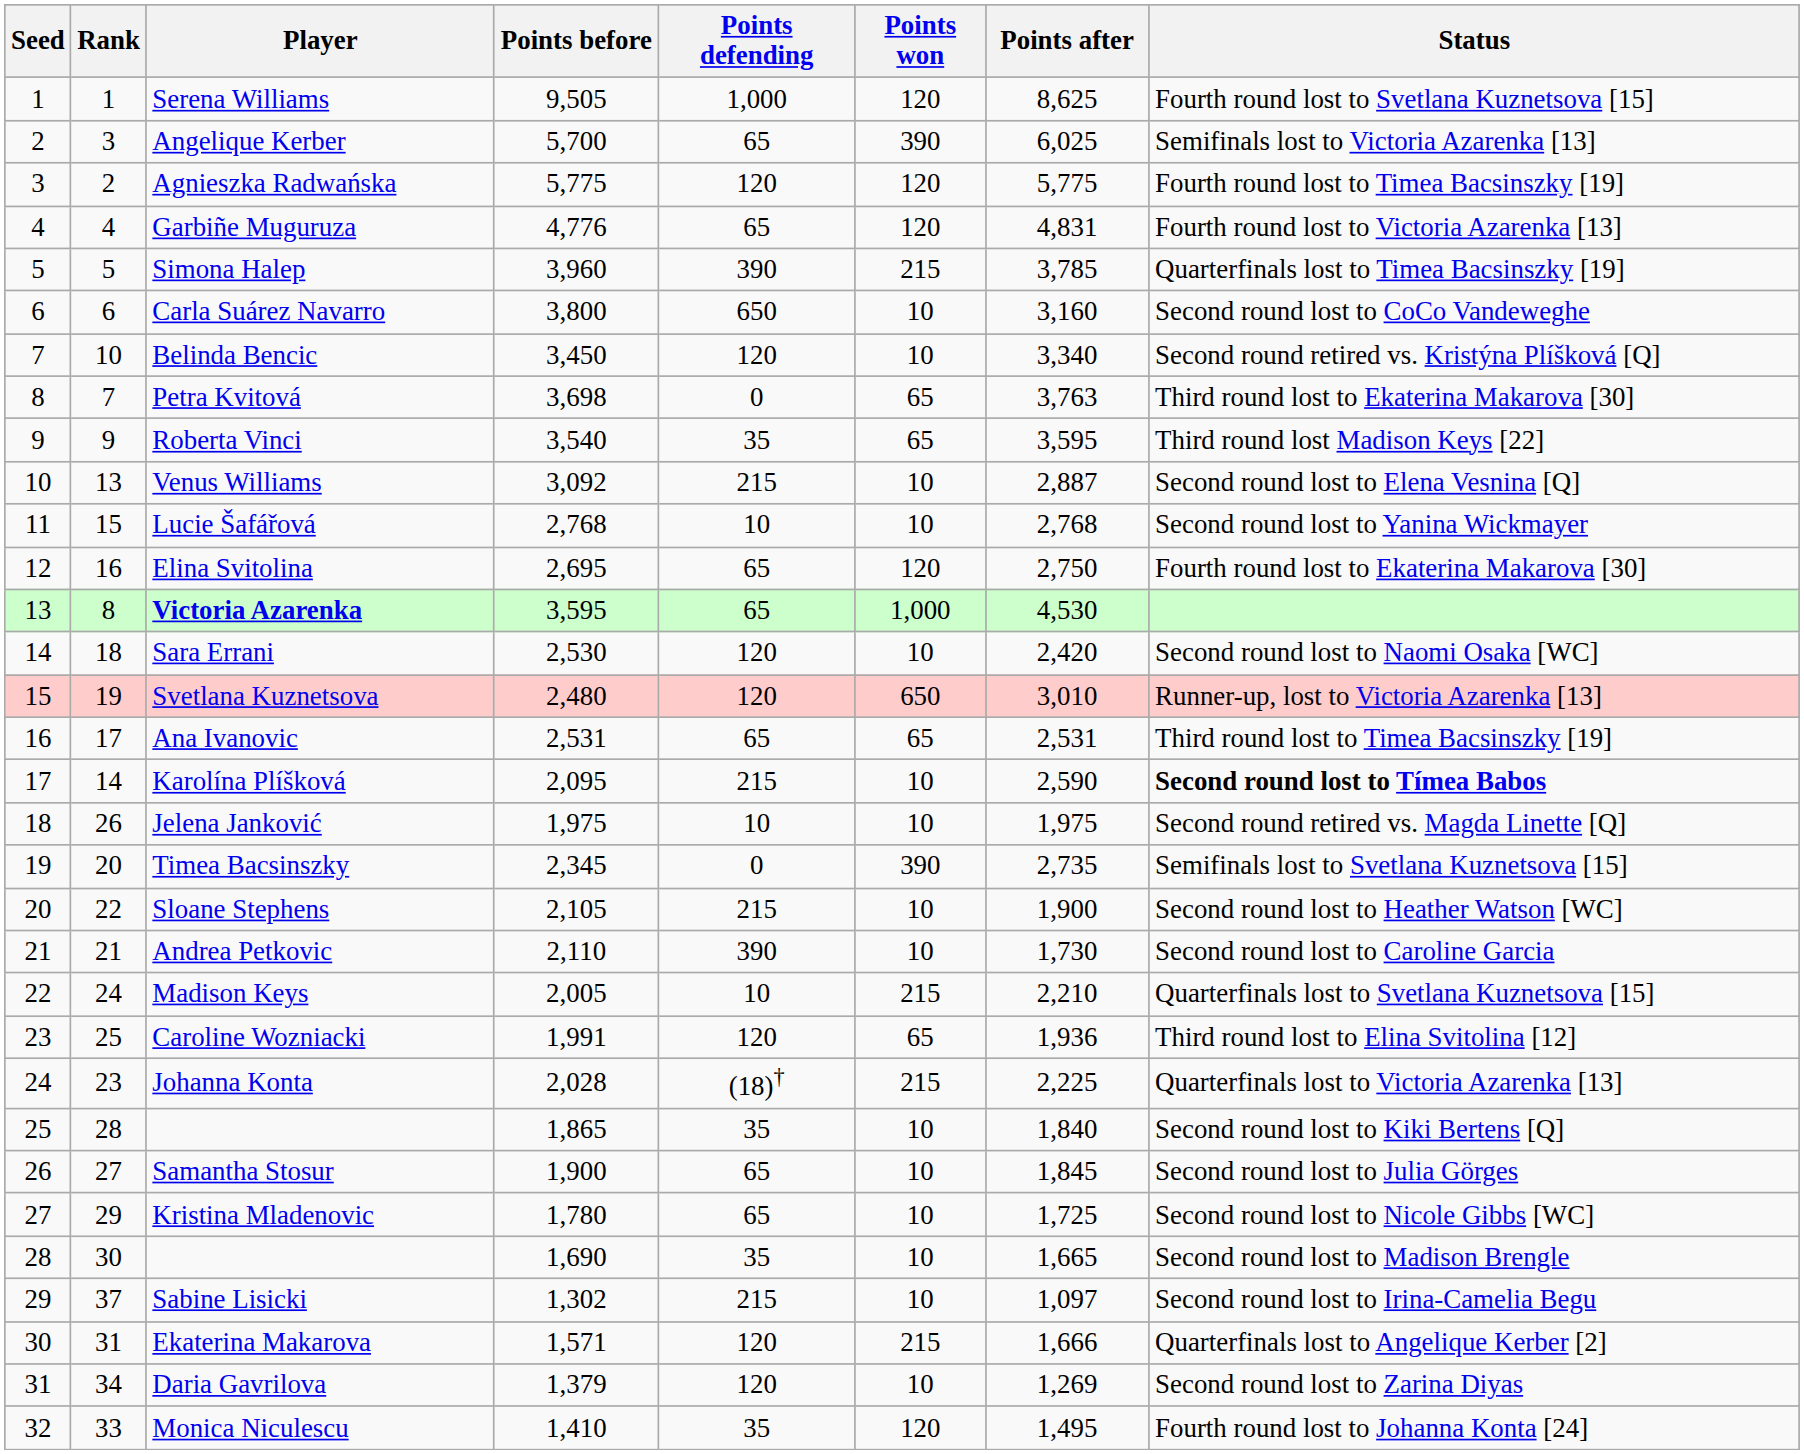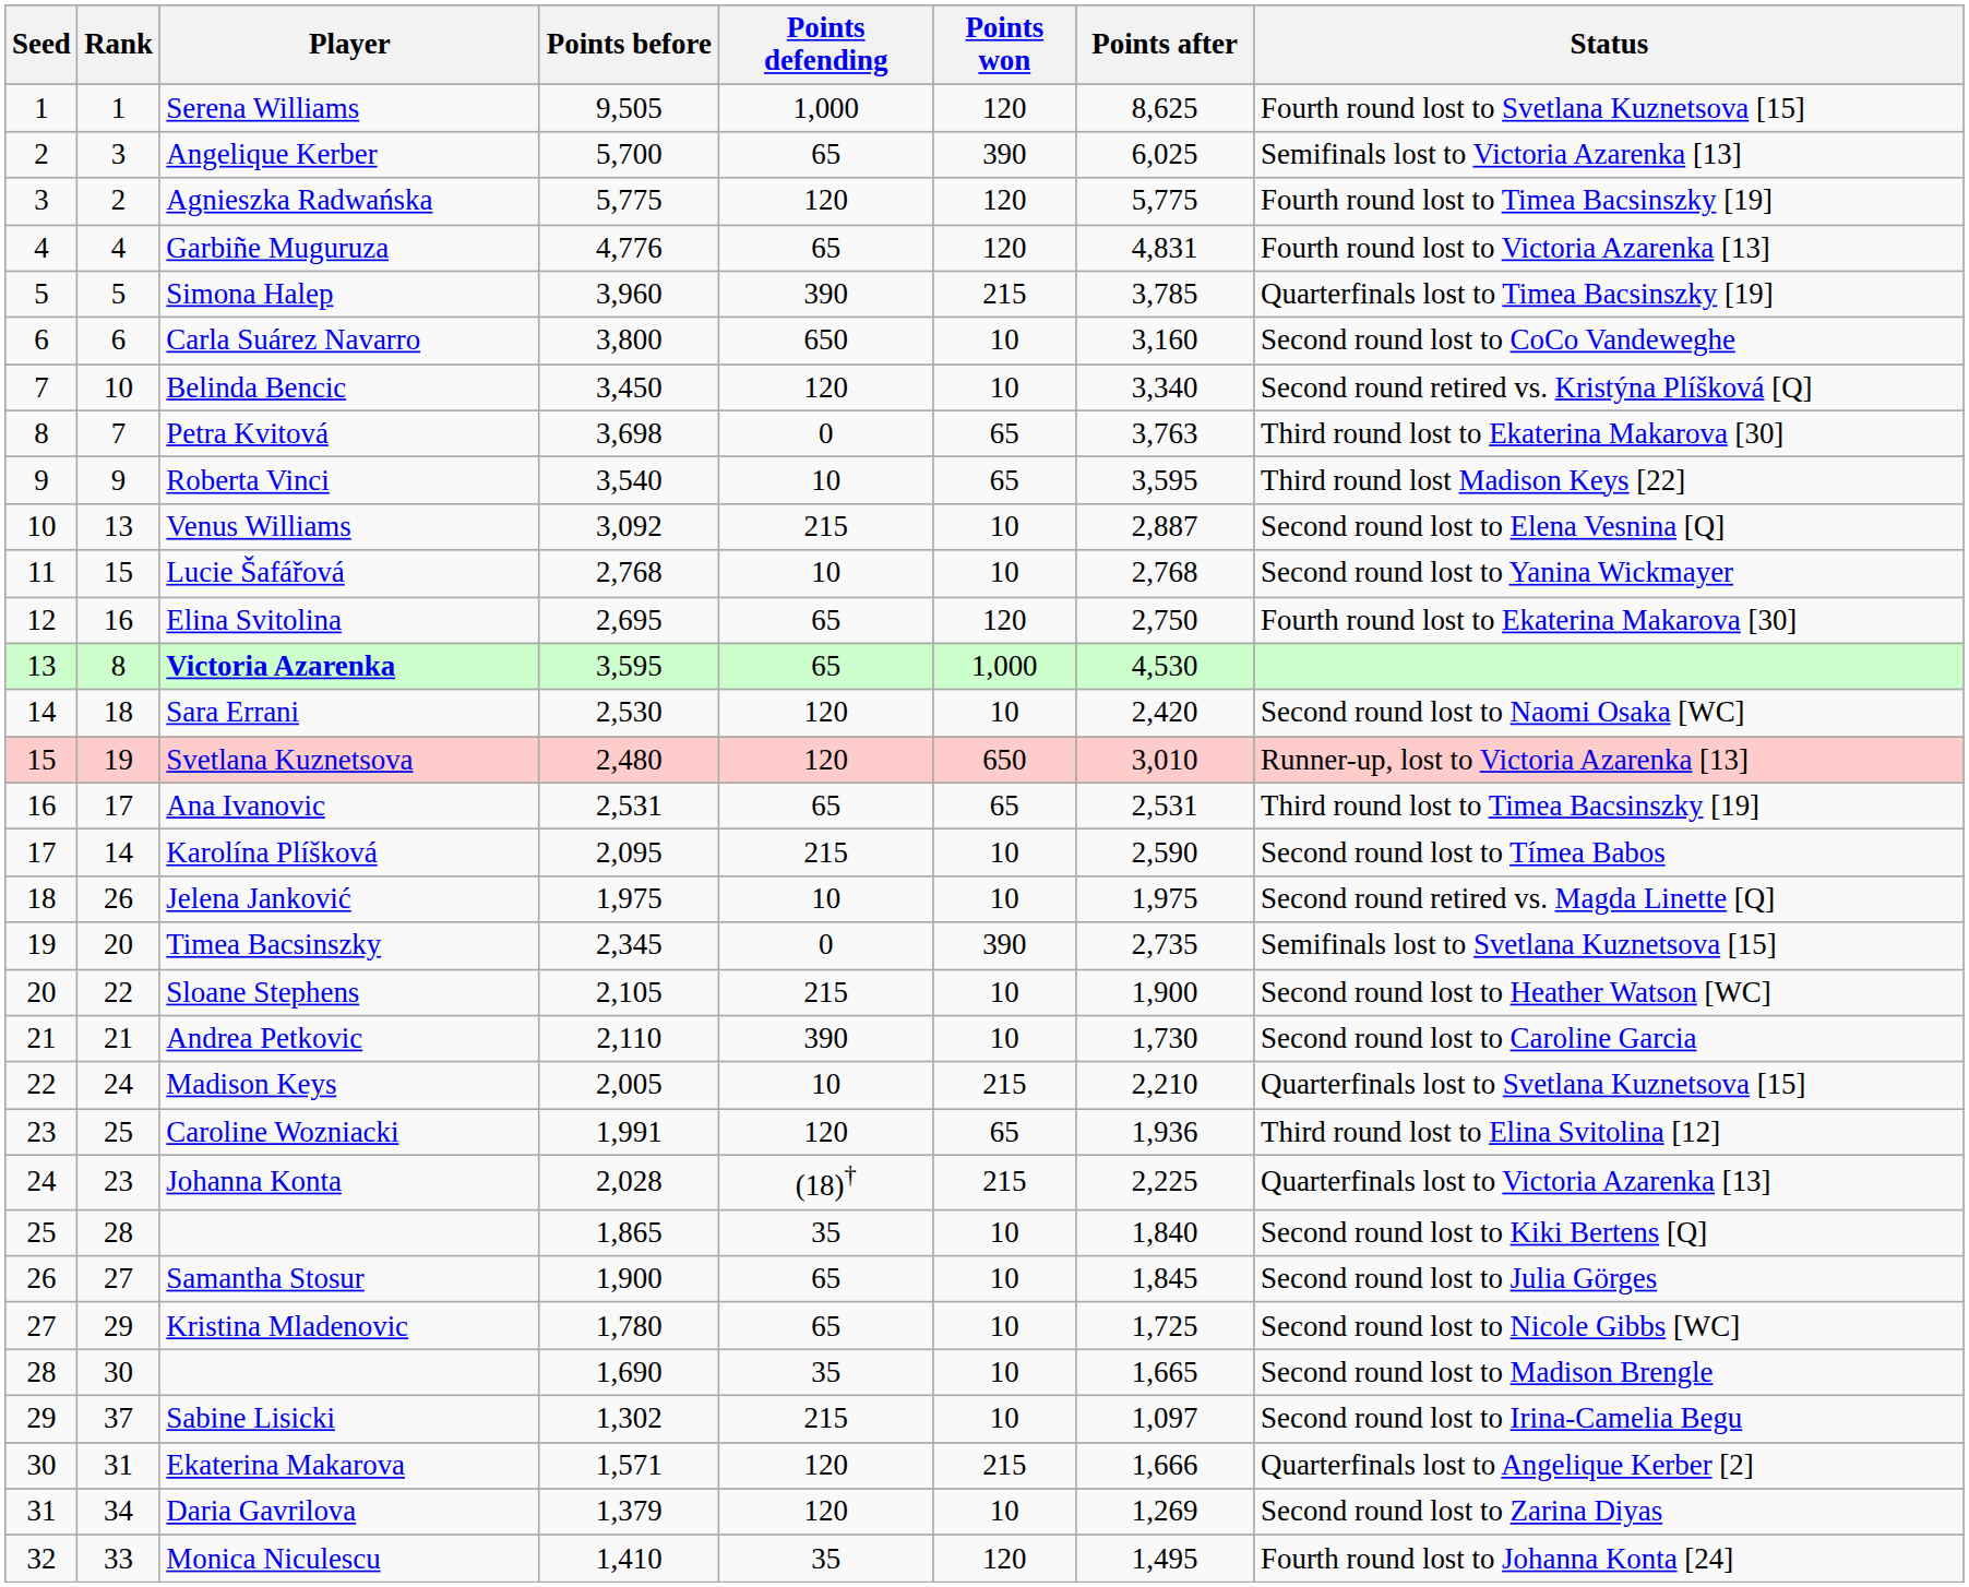 <table class="wikitable sortable">
 <tr>
 <th style="width:30px;">Seed</th>
 <th style="width:30px;">Rank</th>
 <th style="width:200px;">Player</th>
 <th style="width:90px;">Points before</th>
 <th style="width:110px;"><a href='#'>Points defending</a></th>
 <th style="width:70px;"><a href='#'>Points won</a></th>
 <th style="width:90px;">Points after</th>
 <th style="width:380px;">Status</th>
 </tr>
 <tr>
 <td style="text-align:center;">1</td>
 <td style="text-align:center;">1</td>
 <td> <a href='#'>Serena Williams</a></td>
 <td style="text-align:center;">9,505</td>
 <td style="text-align:center;">1,000</td>
 <td style="text-align:center;">120</td>
 <td style="text-align:center;">8,625</td>
 <td>Fourth round lost to  <a href='#'>Svetlana Kuznetsova</a> [15]</td>
 </tr>
 <tr>
 <td style="text-align:center;">2</td>
 <td style="text-align:center;">3</td>
 <td> <a href='#'>Angelique Kerber</a></td>
 <td style="text-align:center;">5,700</td>
 <td style="text-align:center;">65</td>
 <td style="text-align:center;">390</td>
 <td style="text-align:center;">6,025</td>
 <td>Semifinals lost to  <a href='#'>Victoria Azarenka</a> [13]</td>
 </tr>
 <tr>
 <td style="text-align:center;">3</td>
 <td style="text-align:center;">2</td>
 <td> <a href='#'>Agnieszka Radwańska</a></td>
 <td style="text-align:center;">5,775</td>
 <td style="text-align:center;">120</td>
 <td style="text-align:center;">120</td>
 <td style="text-align:center;">5,775</td>
 <td>Fourth round lost to  <a href='#'>Timea Bacsinszky</a> [19]</td>
 </tr>
 <tr>
 <td style="text-align:center;">4</td>
 <td style="text-align:center;">4</td>
 <td> <a href='#'>Garbiñe Muguruza</a></td>
 <td style="text-align:center;">4,776</td>
 <td style="text-align:center;">65</td>
 <td style="text-align:center;">120</td>
 <td style="text-align:center;">4,831</td>
 <td>Fourth round lost to  <a href='#'>Victoria Azarenka</a> [13]</td>
 </tr>
 <tr>
 <td style="text-align:center;">5</td>
 <td style="text-align:center;">5</td>
 <td> <a href='#'>Simona Halep</a></td>
 <td style="text-align:center;">3,960</td>
 <td style="text-align:center;">390</td>
 <td style="text-align:center;">215</td>
 <td style="text-align:center;">3,785</td>
 <td>Quarterfinals lost to  <a href='#'>Timea Bacsinszky</a> [19]</td>
 </tr>
 <tr>
 <td style="text-align:center;">6</td>
 <td style="text-align:center;">6</td>
 <td> <a href='#'>Carla Suárez Navarro</a></td>
 <td style="text-align:center;">3,800</td>
 <td style="text-align:center;">650</td>
 <td style="text-align:center;">10</td>
 <td style="text-align:center;">3,160</td>
 <td>Second round lost to  <a href='#'>CoCo Vandeweghe</a></td>
 </tr>
 <tr>
 <td style="text-align:center;">7</td>
 <td style="text-align:center;">10</td>
 <td> <a href='#'>Belinda Bencic</a></td>
 <td style="text-align:center;">3,450</td>
 <td style="text-align:center;">120</td>
 <td style="text-align:center;">10</td>
 <td style="text-align:center;">3,340</td>
 <td>Second round retired vs.  <a href='#'>Kristýna Plíšková</a> [Q]</td>
 </tr>
 <tr>
 <td style="text-align:center;">8</td>
 <td style="text-align:center;">7</td>
 <td> <a href='#'>Petra Kvitová</a></td>
 <td style="text-align:center;">3,698</td>
 <td style="text-align:center;">0</td>
 <td style="text-align:center;">65</td>
 <td style="text-align:center;">3,763</td>
 <td>Third round lost to  <a href='#'>Ekaterina Makarova</a> [30]</td>
 </tr>
 <tr>
 <td style="text-align:center;">9</td>
 <td style="text-align:center;">9</td>
 <td> <a href='#'>Roberta Vinci</a></td>
 <td style="text-align:center;">3,540</td>
-<td style="text-align:center;">35</td>
+<td style="text-align:center;">10</td>
 <td style="text-align:center;">65</td>
 <td style="text-align:center;">3,595</td>
 <td>Third round lost  <a href='#'>Madison Keys</a> [22]</td>
 </tr>
 <tr>
 <td style="text-align:center;">10</td>
 <td style="text-align:center;">13</td>
 <td> <a href='#'>Venus Williams</a></td>
 <td style="text-align:center;">3,092</td>
 <td style="text-align:center;">215</td>
 <td style="text-align:center;">10</td>
 <td style="text-align:center;">2,887</td>
 <td>Second round lost to  <a href='#'>Elena Vesnina</a> [Q]</td>
 </tr>
 <tr>
 <td style="text-align:center;">11</td>
 <td style="text-align:center;">15</td>
 <td> <a href='#'>Lucie Šafářová</a></td>
 <td style="text-align:center;">2,768</td>
 <td style="text-align:center;">10</td>
 <td style="text-align:center;">10</td>
 <td style="text-align:center;">2,768</td>
 <td>Second round lost to  <a href='#'>Yanina Wickmayer</a></td>
 </tr>
 <tr>
 <td style="text-align:center;">12</td>
 <td style="text-align:center;">16</td>
 <td> <a href='#'>Elina Svitolina</a></td>
 <td style="text-align:center;">2,695</td>
 <td style="text-align:center;">65</td>
 <td style="text-align:center;">120</td>
 <td style="text-align:center;">2,750</td>
 <td>Fourth round lost to  <a href='#'>Ekaterina Makarova</a> [30]</td>
 </tr>
 <tr style="background:#cfc;">
 <td style="text-align:center;">13</td>
 <td style="text-align:center;">8</td>
 <td> <strong><a href='#'>Victoria Azarenka</a></strong></td>
 <td style="text-align:center;">3,595</td>
 <td style="text-align:center;">65</td>
 <td style="text-align:center;">1,000</td>
 <td style="text-align:center;">4,530</td>
 <td></td>
 </tr>
 <tr>
 <td style="text-align:center;">14</td>
 <td style="text-align:center;">18</td>
 <td> <a href='#'>Sara Errani</a></td>
 <td style="text-align:center;">2,530</td>
 <td style="text-align:center;">120</td>
 <td style="text-align:center;">10</td>
 <td style="text-align:center;">2,420</td>
 <td>Second round lost to  <a href='#'>Naomi Osaka</a> [WC]</td>
 </tr>
 <tr style="background:#fcc;">
 <td style="text-align:center;">15</td>
 <td style="text-align:center;">19</td>
 <td> <a href='#'>Svetlana Kuznetsova</a></td>
 <td style="text-align:center;">2,480</td>
 <td style="text-align:center;">120</td>
 <td style="text-align:center;">650</td>
 <td style="text-align:center;">3,010</td>
 <td>Runner-up, lost to   <a href='#'>Victoria Azarenka</a> [13]</td>
 </tr>
 <tr>
 <td style="text-align:center;">16</td>
 <td style="text-align:center;">17</td>
 <td> <a href='#'>Ana Ivanovic</a></td>
 <td style="text-align:center;">2,531</td>
 <td style="text-align:center;">65</td>
 <td style="text-align:center;">65</td>
 <td style="text-align:center;">2,531</td>
 <td>Third round lost to  <a href='#'>Timea Bacsinszky</a> [19]</td>
 </tr>
 <tr>
 <td style="text-align:center;">17</td>
 <td style="text-align:center;">14</td>
 <td> <a href='#'>Karolína Plíšková</a></td>
 <td style="text-align:center;">2,095</td>
 <td style="text-align:center;">215</td>
 <td style="text-align:center;">10</td>
 <td style="text-align:center;">2,590</td>
-<td><strong>Second round lost to  <a href='#'>Tímea Babos</a></strong></td>
+<td>Second round lost to  <a href='#'>Tímea Babos</a></td>
 </tr>
 <tr>
 <td style="text-align:center;">18</td>
 <td style="text-align:center;">26</td>
 <td> <a href='#'>Jelena Janković</a></td>
 <td style="text-align:center;">1,975</td>
 <td style="text-align:center;">10</td>
 <td style="text-align:center;">10</td>
 <td style="text-align:center;">1,975</td>
 <td>Second round retired vs.  <a href='#'>Magda Linette</a> [Q]</td>
 </tr>
 <tr>
 <td style="text-align:center;">19</td>
 <td style="text-align:center;">20</td>
 <td> <a href='#'>Timea Bacsinszky</a></td>
 <td style="text-align:center;">2,345</td>
 <td style="text-align:center;">0</td>
 <td style="text-align:center;">390</td>
 <td style="text-align:center;">2,735</td>
 <td>Semifinals lost to  <a href='#'>Svetlana Kuznetsova</a> [15]</td>
 </tr>
 <tr>
 <td style="text-align:center;">20</td>
 <td style="text-align:center;">22</td>
 <td> <a href='#'>Sloane Stephens</a></td>
 <td style="text-align:center;">2,105</td>
 <td style="text-align:center;">215</td>
 <td style="text-align:center;">10</td>
 <td style="text-align:center;">1,900</td>
 <td>Second round lost to  <a href='#'>Heather Watson</a> [WC]</td>
 </tr>
 <tr>
 <td style="text-align:center;">21</td>
 <td style="text-align:center;">21</td>
 <td> <a href='#'>Andrea Petkovic</a></td>
 <td style="text-align:center;">2,110</td>
 <td style="text-align:center;">390</td>
 <td style="text-align:center;">10</td>
 <td style="text-align:center;">1,730</td>
 <td>Second round lost to  <a href='#'>Caroline Garcia</a></td>
 </tr>
 <tr>
 <td style="text-align:center;">22</td>
 <td style="text-align:center;">24</td>
 <td> <a href='#'>Madison Keys</a></td>
 <td style="text-align:center;">2,005</td>
 <td style="text-align:center;">10</td>
 <td style="text-align:center;">215</td>
 <td style="text-align:center;">2,210</td>
 <td>Quarterfinals lost to  <a href='#'>Svetlana Kuznetsova</a> [15]</td>
 </tr>
 <tr>
 <td style="text-align:center;">23</td>
 <td style="text-align:center;">25</td>
 <td> <a href='#'>Caroline Wozniacki</a></td>
 <td style="text-align:center;">1,991</td>
 <td style="text-align:center;">120</td>
 <td style="text-align:center;">65</td>
 <td style="text-align:center;">1,936</td>
 <td>Third round lost to  <a href='#'>Elina Svitolina</a> [12]</td>
 </tr>
 <tr>
 <td style="text-align:center;">24</td>
 <td style="text-align:center;">23</td>
 <td> <a href='#'>Johanna Konta</a></td>
 <td style="text-align:center;">2,028</td>
 <td style="text-align:center;">(18)<sup>†</sup></td>
 <td style="text-align:center;">215</td>
 <td style="text-align:center;">2,225</td>
 <td>Quarterfinals lost to  <a href='#'>Victoria Azarenka</a> [13]</td>
 </tr>
 <tr>
 <td style="text-align:center;">25</td>
 <td style="text-align:center;">28</td>
 <td></td>
 <td style="text-align:center;">1,865</td>
 <td style="text-align:center;">35</td>
 <td style="text-align:center;">10</td>
 <td style="text-align:center;">1,840</td>
 <td>Second round lost to  <a href='#'>Kiki Bertens</a> [Q]</td>
 </tr>
 <tr>
 <td style="text-align:center;">26</td>
 <td style="text-align:center;">27</td>
 <td> <a href='#'>Samantha Stosur</a></td>
 <td style="text-align:center;">1,900</td>
 <td style="text-align:center;">65</td>
 <td style="text-align:center;">10</td>
 <td style="text-align:center;">1,845</td>
 <td>Second round lost to  <a href='#'>Julia Görges</a></td>
 </tr>
 <tr>
 <td style="text-align:center;">27</td>
 <td style="text-align:center;">29</td>
 <td> <a href='#'>Kristina Mladenovic</a></td>
 <td style="text-align:center;">1,780</td>
 <td style="text-align:center;">65</td>
 <td style="text-align:center;">10</td>
 <td style="text-align:center;">1,725</td>
 <td>Second round lost to  <a href='#'>Nicole Gibbs</a> [WC]</td>
 </tr>
 <tr>
 <td style="text-align:center;">28</td>
 <td style="text-align:center;">30</td>
 <td></td>
 <td style="text-align:center;">1,690</td>
 <td style="text-align:center;">35</td>
 <td style="text-align:center;">10</td>
 <td style="text-align:center;">1,665</td>
 <td>Second round lost to  <a href='#'>Madison Brengle</a></td>
 </tr>
 <tr>
 <td style="text-align:center;">29</td>
 <td style="text-align:center;">37</td>
 <td> <a href='#'>Sabine Lisicki</a></td>
 <td style="text-align:center;">1,302</td>
 <td style="text-align:center;">215</td>
 <td style="text-align:center;">10</td>
 <td style="text-align:center;">1,097</td>
 <td>Second round lost to  <a href='#'>Irina-Camelia Begu</a></td>
 </tr>
 <tr>
 <td style="text-align:center;">30</td>
 <td style="text-align:center;">31</td>
 <td> <a href='#'>Ekaterina Makarova</a></td>
 <td style="text-align:center;">1,571</td>
 <td style="text-align:center;">120</td>
 <td style="text-align:center;">215</td>
 <td style="text-align:center;">1,666</td>
 <td>Quarterfinals lost to  <a href='#'>Angelique Kerber</a> [2]</td>
 </tr>
 <tr>
 <td style="text-align:center;">31</td>
 <td style="text-align:center;">34</td>
 <td> <a href='#'>Daria Gavrilova</a></td>
 <td style="text-align:center;">1,379</td>
 <td style="text-align:center;">120</td>
 <td style="text-align:center;">10</td>
 <td style="text-align:center;">1,269</td>
 <td>Second round lost to  <a href='#'>Zarina Diyas</a></td>
 </tr>
 <tr>
 <td style="text-align:center;">32</td>
 <td style="text-align:center;">33</td>
 <td> <a href='#'>Monica Niculescu</a></td>
 <td style="text-align:center;">1,410</td>
 <td style="text-align:center;">35</td>
 <td style="text-align:center;">120</td>
 <td style="text-align:center;">1,495</td>
 <td>Fourth round lost to  <a href='#'>Johanna Konta</a> [24]</td>
 </tr>
 </table>
